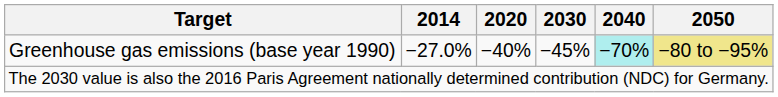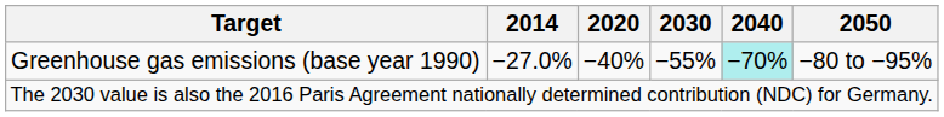 <table class="wikitable" style="text-align: right">
 <tr>
 <th>Target</th>
 <th>2014</th>
 <th>2020</th>
 <th>2030</th>
 <th>2040</th>
 <th>2050</th>
 </tr>
 <tr>
 <td align=left>Greenhouse gas emissions (base year 1990)</td>
 <td>−27.0%</td>
 <td>−40%</td>
-<td>−45%</td>
+<td>−55%</td>
 <td style="background: paleturquoise;">−70%</td>
-<td style="background: khaki;">−80 to −95%</td>
+<td>−80 to −95%</td>
 </tr>
 <tr>
 <td colspan="6" align="left" style="font-size:85%">The 2030 value is also the 2016 Paris Agreement nationally determined contribution (NDC) for Germany.</td>
 </tr>
 </table>
